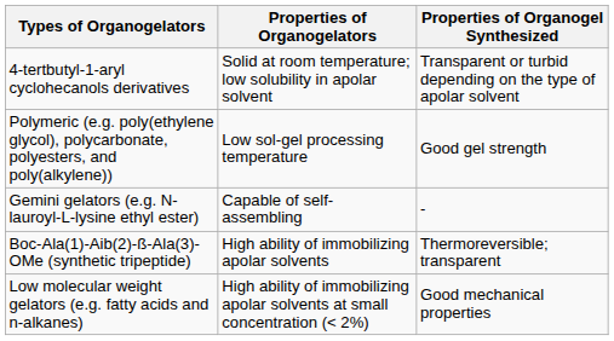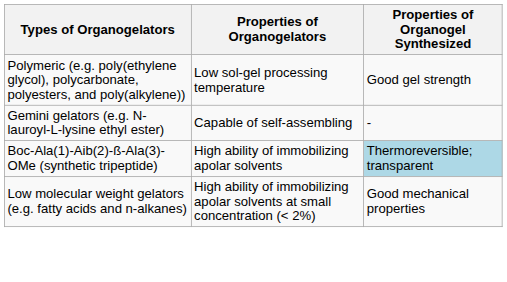 <table class="wikitable">
 <tr>
 <th>Types of Organogelators</th>
 <th>Properties of Organogelators</th>
 <th>Properties of Organogel Synthesized</th>
-</tr>
-<tr>
-<td>4-tertbutyl-1-aryl cyclohecanols derivatives</td>
-<td>Solid at room temperature; low solubility in apolar solvent</td>
-<td>Transparent or turbid depending on the type of apolar solvent</td>
 </tr>
 <tr>
 <td>Polymeric (e.g. poly(ethylene glycol), polycarbonate, polyesters, and poly(alkylene))</td>
 <td>Low sol-gel processing temperature</td>
 <td>Good gel strength</td>
 </tr>
 <tr>
 <td>Gemini gelators (e.g. N-lauroyl-L-lysine ethyl ester)</td>
 <td>Capable of self-assembling</td>
 <td>-</td>
 </tr>
 <tr>
 <td>Boc-Ala(1)-Aib(2)-ß-Ala(3)-OMe (synthetic tripeptide)</td>
 <td>High ability of immobilizing apolar solvents</td>
-<td>Thermoreversible; transparent</td>
+<td style="background: lightblue;">Thermoreversible; transparent</td>
 </tr>
 <tr>
 <td>Low molecular weight gelators (e.g. fatty acids and n-alkanes)</td>
 <td>High ability of immobilizing apolar solvents at small concentration (< 2%)</td>
 <td>Good mechanical properties</td>
 </tr>
 </table>
